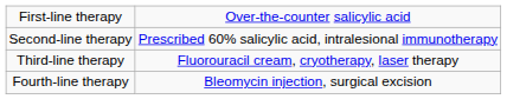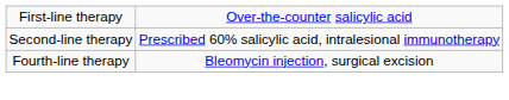 <table class="wikitable" style = "float: right; margin-left:15px; text-align:center">
 <tr>
 <td>First-line therapy</td>
 <td><a href='#'>Over-the-counter</a> <a href='#'>salicylic acid</a></td>
 </tr>
 <tr>
 <td>Second-line therapy</td>
 <td><a href='#'>Prescribed</a> 60% salicylic acid,  intralesional <a href='#'>immunotherapy</a></td>
 </tr>
 <tr>
-<td>Third-line therapy</td>
-<td><a href='#'>Fluorouracil cream</a>, <a href='#'>cryotherapy</a>, <a href='#'>laser</a> therapy</td>
-</tr>
-<tr>
 <td>Fourth-line therapy</td>
 <td><a href='#'>Bleomycin injection</a>, surgical excision</td>
 </tr>
 </table>
